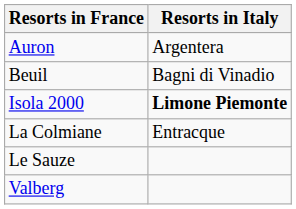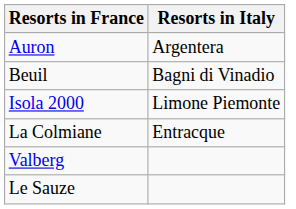 <table class="wikitable">
 <tr>
 <th>Resorts in France</th>
 <th>Resorts in Italy</th>
 </tr>
 <tr>
 <td><a href='#'>Auron</a></td>
 <td>Argentera</td>
 </tr>
 <tr>
 <td>Beuil</td>
 <td>Bagni di Vinadio</td>
 </tr>
 <tr>
 <td><a href='#'>Isola 2000</a></td>
-<td><strong>Limone Piemonte</strong></td>
+<td>Limone Piemonte</td>
 </tr>
 <tr>
 <td>La Colmiane</td>
 <td>Entracque</td>
 </tr>
 <tr>
+<td><a href='#'>Valberg</a></td>
+<td></td>
+</tr>
+<tr>
 <td>Le Sauze</td>
 <td></td>
 </tr>
-<tr>
-<td><a href='#'>Valberg</a></td>
-<td></td>
-</tr>
 </table>
